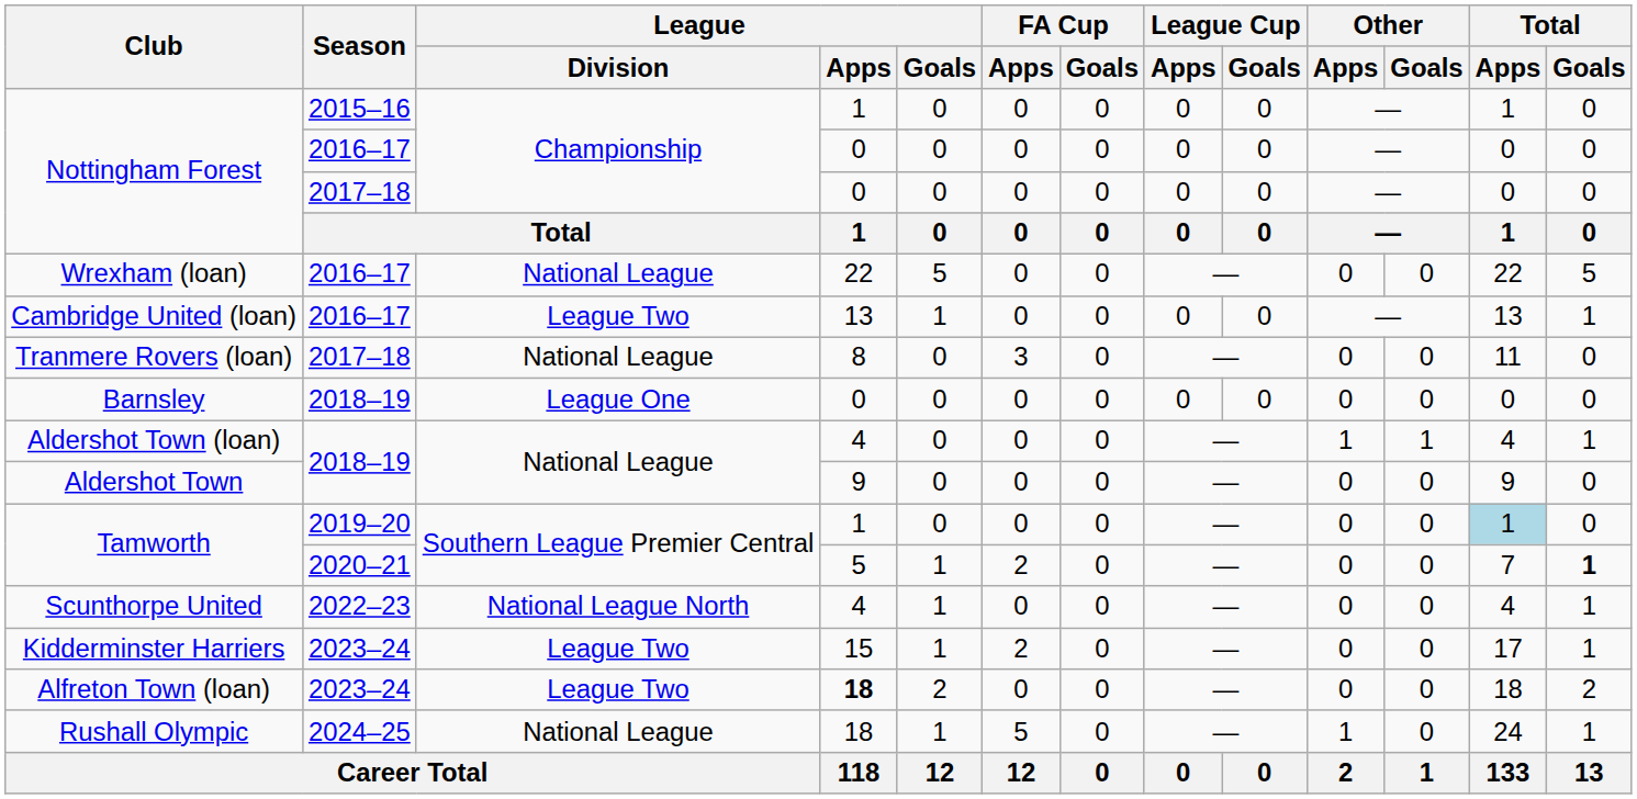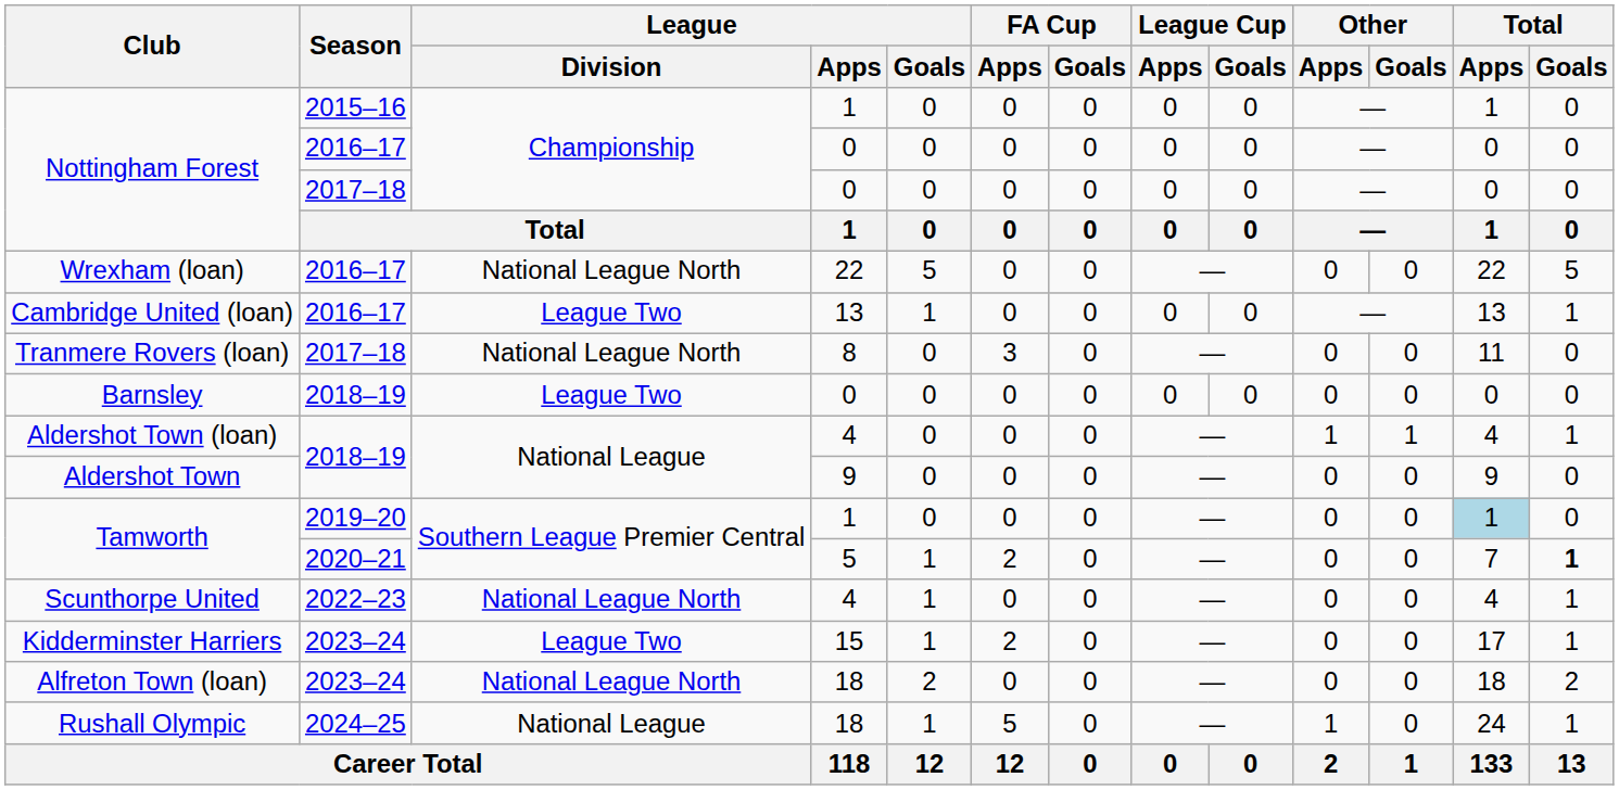 <table class="wikitable" style="text-align: center;">
 <tr>
 <th rowspan="2">Club</th>
 <th rowspan="2">Season</th>
 <th colspan="3">League</th>
 <th colspan="2">FA Cup</th>
 <th colspan="2">League Cup</th>
 <th colspan="2">Other</th>
 <th colspan="2">Total</th>
 </tr>
 <tr>
 <th>Division</th>
 <th>Apps</th>
 <th>Goals</th>
 <th>Apps</th>
 <th>Goals</th>
 <th>Apps</th>
 <th>Goals</th>
 <th>Apps</th>
 <th>Goals</th>
 <th>Apps</th>
 <th>Goals</th>
 </tr>
 <tr>
 <td rowspan=4><a href='#'>Nottingham Forest</a></td>
 <td><a href='#'>2015–16</a></td>
 <td rowspan=3><a href='#'>Championship</a></td>
 <td>1</td>
 <td>0</td>
 <td>0</td>
 <td>0</td>
 <td>0</td>
 <td>0</td>
 <td colspan="2">—</td>
 <td>1</td>
 <td>0</td>
 </tr>
 <tr>
 <td><a href='#'>2016–17</a></td>
 <td>0</td>
 <td>0</td>
 <td>0</td>
 <td>0</td>
 <td>0</td>
 <td>0</td>
 <td colspan="2">—</td>
 <td>0</td>
 <td>0</td>
 </tr>
 <tr>
 <td><a href='#'>2017–18</a></td>
 <td>0</td>
 <td>0</td>
 <td>0</td>
 <td>0</td>
 <td>0</td>
 <td>0</td>
 <td colspan="2">—</td>
 <td>0</td>
 <td>0</td>
 </tr>
 <tr>
 <th colspan=2>Total</th>
 <th>1</th>
 <th>0</th>
 <th>0</th>
 <th>0</th>
 <th>0</th>
 <th>0</th>
 <th colspan=2>—</th>
 <th>1</th>
 <th>0</th>
 </tr>
 <tr>
 <td valign="centre"><a href='#'>Wrexham</a> (loan)</td>
 <td><a href='#'>2016–17</a></td>
-<td><a href='#'>National League</a></td>
+<td>National League North</td>
 <td>22</td>
 <td>5</td>
 <td>0</td>
 <td>0</td>
 <td colspan="2">—</td>
 <td>0</td>
 <td>0</td>
 <td>22</td>
 <td>5</td>
 </tr>
 <tr>
 <td valign="centre"><a href='#'>Cambridge United</a> (loan)</td>
 <td><a href='#'>2016–17</a></td>
 <td><a href='#'>League Two</a></td>
 <td>13</td>
 <td>1</td>
 <td>0</td>
 <td>0</td>
 <td>0</td>
 <td>0</td>
 <td colspan="2">—</td>
 <td>13</td>
 <td>1</td>
 </tr>
 <tr>
 <td valign="centre"><a href='#'>Tranmere Rovers</a> (loan)</td>
 <td><a href='#'>2017–18</a></td>
-<td>National League</td>
+<td>National League North</td>
 <td>8</td>
 <td>0</td>
 <td>3</td>
 <td>0</td>
 <td colspan="2">—</td>
 <td>0</td>
 <td>0</td>
 <td>11</td>
 <td>0</td>
 </tr>
 <tr>
 <td valign="centre"><a href='#'>Barnsley</a></td>
 <td><a href='#'>2018–19</a></td>
-<td><a href='#'>League One</a></td>
+<td><a href='#'>League Two</a></td>
 <td>0</td>
 <td>0</td>
 <td>0</td>
 <td>0</td>
 <td>0</td>
 <td>0</td>
 <td>0</td>
 <td>0</td>
 <td>0</td>
 <td>0</td>
 </tr>
 <tr>
 <td valign="centre"><a href='#'>Aldershot Town</a> (loan)</td>
 <td rowspan=2><a href='#'>2018–19</a></td>
 <td rowspan=2>National League</td>
 <td>4</td>
 <td>0</td>
 <td>0</td>
 <td>0</td>
 <td colspan="2">—</td>
 <td>1</td>
 <td>1</td>
 <td>4</td>
 <td>1</td>
 </tr>
 <tr>
 <td valign="centre"><a href='#'>Aldershot Town</a></td>
 <td>9</td>
 <td>0</td>
 <td>0</td>
 <td>0</td>
 <td colspan="2">—</td>
 <td>0</td>
 <td>0</td>
 <td>9</td>
 <td>0</td>
 </tr>
 <tr>
 <td rowspan=2><a href='#'>Tamworth</a></td>
 <td><a href='#'>2019–20</a></td>
 <td rowspan=2><a href='#'>Southern League</a> Premier Central</td>
 <td>1</td>
 <td>0</td>
 <td>0</td>
 <td>0</td>
 <td colspan="2">—</td>
 <td>0</td>
 <td>0</td>
 <td style="background: lightblue;">1</td>
 <td>0</td>
 </tr>
 <tr>
 <td><a href='#'>2020–21</a></td>
 <td>5</td>
 <td>1</td>
 <td>2</td>
 <td>0</td>
 <td colspan="2">—</td>
 <td>0</td>
 <td>0</td>
 <td>7</td>
 <td><strong>1</strong></td>
 </tr>
 <tr>
 <td><a href='#'>Scunthorpe United</a></td>
 <td><a href='#'>2022–23</a></td>
 <td><a href='#'>National League North</a></td>
 <td>4</td>
 <td>1</td>
 <td>0</td>
 <td>0</td>
 <td colspan="2">—</td>
 <td>0</td>
 <td>0</td>
 <td>4</td>
 <td>1</td>
 </tr>
 <tr>
 <td><a href='#'>Kidderminster Harriers</a></td>
 <td><a href='#'>2023–24</a></td>
 <td><a href='#'>League Two</a></td>
 <td>15</td>
 <td>1</td>
 <td>2</td>
 <td>0</td>
 <td colspan="2">—</td>
 <td>0</td>
 <td>0</td>
 <td>17</td>
 <td>1</td>
 </tr>
 <tr>
 <td><a href='#'>Alfreton Town</a> (loan)</td>
 <td><a href='#'>2023–24</a></td>
-<td><a href='#'>League Two</a></td>
-<td><strong>18</strong></td>
+<td><a href='#'>National League North</a></td>
+<td>18</td>
 <td>2</td>
 <td>0</td>
 <td>0</td>
 <td colspan="2">—</td>
 <td>0</td>
 <td>0</td>
 <td>18</td>
 <td>2</td>
 </tr>
 <tr>
 <td><a href='#'>Rushall Olympic</a></td>
 <td><a href='#'>2024–25</a></td>
 <td>National League</td>
 <td>18</td>
 <td>1</td>
 <td>5</td>
 <td>0</td>
 <td colspan="2">—</td>
 <td>1</td>
 <td>0</td>
 <td>24</td>
 <td>1</td>
 </tr>
 <tr>
 <th colspan="3">Career Total</th>
 <th>118</th>
 <th>12</th>
 <th>12</th>
 <th>0</th>
 <th>0</th>
 <th>0</th>
 <th>2</th>
 <th>1</th>
 <th>133</th>
 <th>13</th>
 </tr>
 </table>
